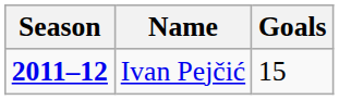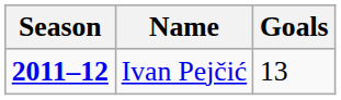 <table class="wikitable">
 <tr>
 <th>Season</th>
 <th>Name</th>
 <th>Goals</th>
 </tr>
 <tr>
 <td><strong><a href='#'>2011–12</a></strong></td>
 <td> <a href='#'>Ivan Pejčić</a></td>
-<td>15</td>
+<td>13</td>
 </tr>
 </table>
